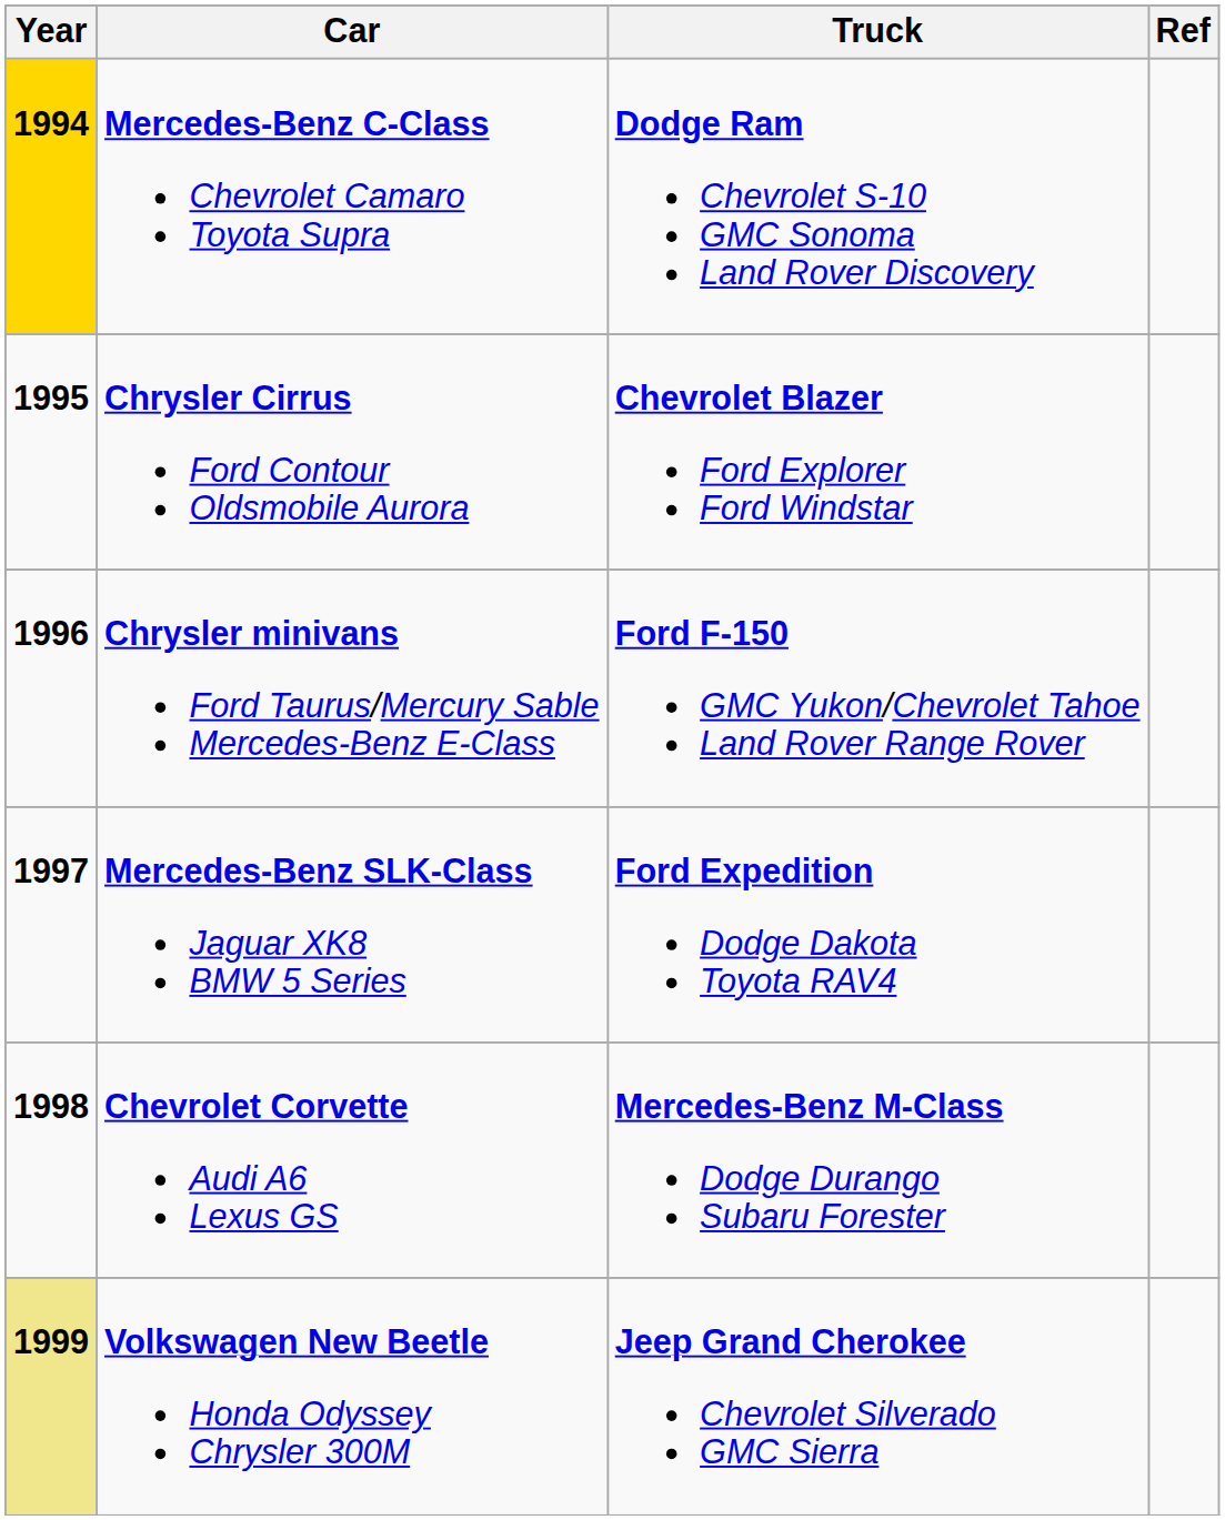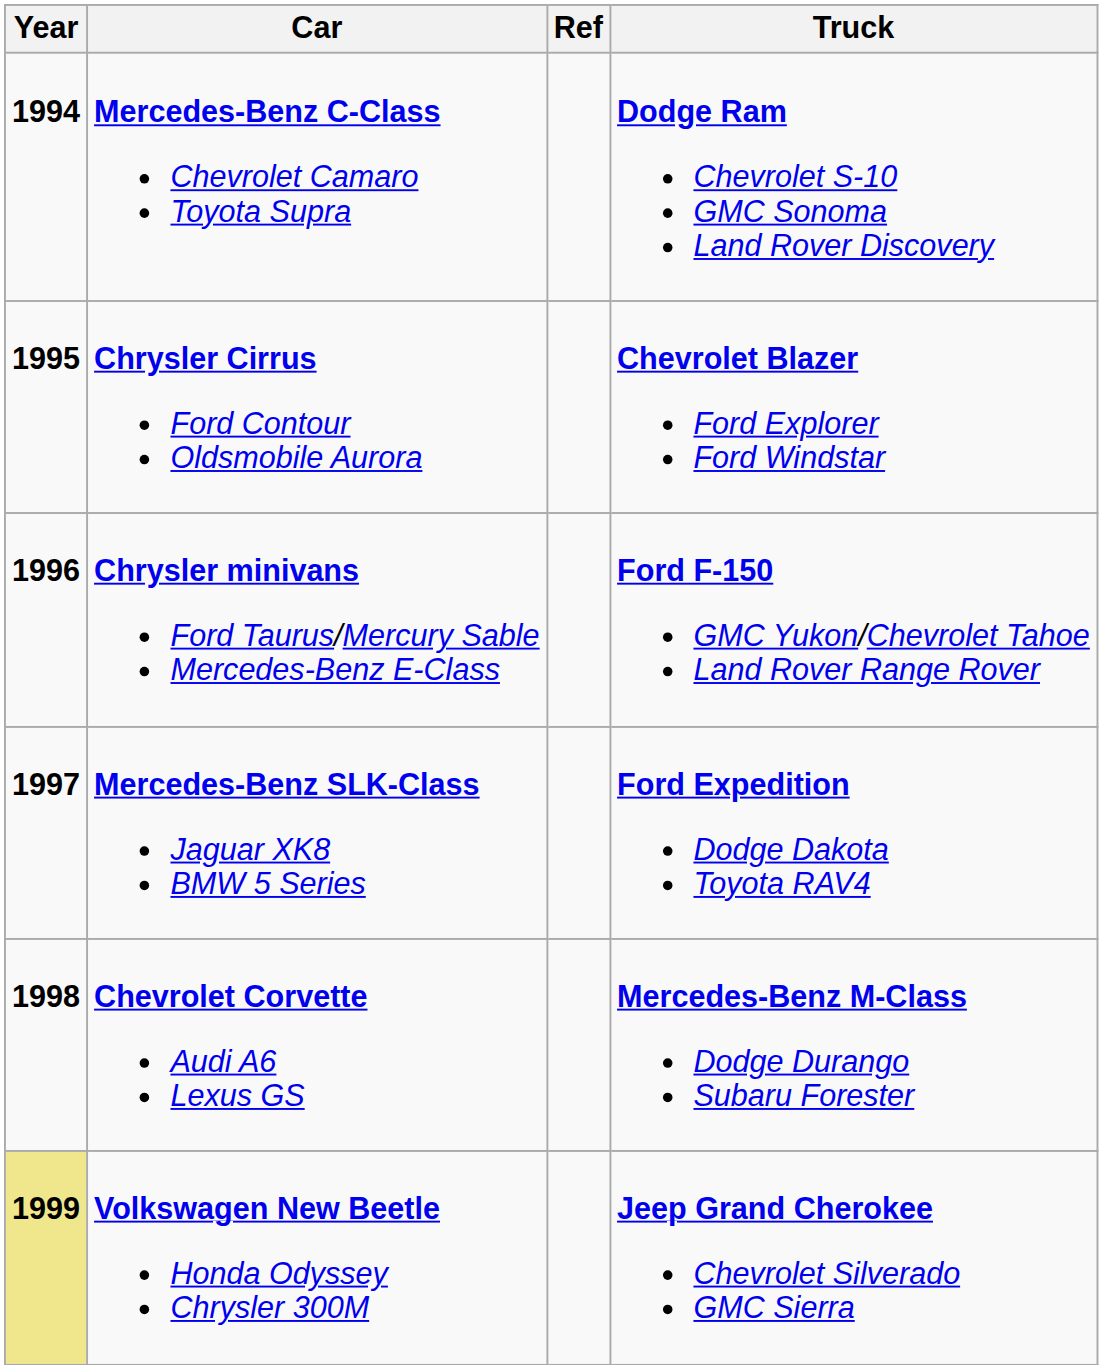 <table class="wikitable">
 <tr>
 <th>Year</th>
 <th>Car</th>
+<th>Ref</th>
 <th>Truck</th>
-<th>Ref</th>
 </tr>
 <tr valign="top">
-<td style="background: gold;"><br><strong>1994</strong></td>
+<td><br><strong>1994</strong></td>
 <td><br><strong><a href='#'>Mercedes-Benz C-Class</a></strong><ul><li><em><a href='#'>Chevrolet Camaro</a></em></li><li><em><a href='#'>Toyota Supra</a></em></li></ul></td>
+<td></td>
 <td><br><strong><a href='#'>Dodge Ram</a></strong><ul><li><em><a href='#'>Chevrolet S-10</a></em></li><li><em><a href='#'>GMC Sonoma</a></em></li><li><em><a href='#'>Land Rover Discovery</a></em></li></ul></td>
-<td></td>
 </tr>
 <tr valign="top">
 <td><br><strong>1995</strong></td>
 <td><br><strong><a href='#'>Chrysler Cirrus</a></strong><ul><li><em><a href='#'>Ford Contour</a></em></li><li><em><a href='#'>Oldsmobile Aurora</a></em></li></ul></td>
+<td></td>
 <td><br><strong><a href='#'>Chevrolet Blazer</a></strong><ul><li><em><a href='#'>Ford Explorer</a></em></li><li><em><a href='#'>Ford Windstar</a></em></li></ul></td>
-<td></td>
 </tr>
 <tr valign="top">
 <td><br><strong>1996</strong></td>
 <td><br><strong><a href='#'>Chrysler minivans</a></strong><ul><li><em><a href='#'>Ford Taurus</a>/<a href='#'>Mercury Sable</a></em></li><li><em><a href='#'>Mercedes-Benz E-Class</a></em></li></ul></td>
+<td></td>
 <td><br><strong><a href='#'>Ford F-150</a></strong><ul><li><em><a href='#'>GMC Yukon</a>/<a href='#'>Chevrolet Tahoe</a></em></li><li><em><a href='#'>Land Rover Range Rover</a></em></li></ul></td>
-<td></td>
 </tr>
 <tr valign="top">
 <td><br><strong>1997</strong></td>
 <td><br><strong><a href='#'>Mercedes-Benz SLK-Class</a></strong><ul><li><em><a href='#'>Jaguar XK8</a></em></li><li><em><a href='#'>BMW 5 Series</a></em></li></ul></td>
+<td></td>
 <td><br><strong><a href='#'>Ford Expedition</a></strong><ul><li><em><a href='#'>Dodge Dakota</a></em></li><li><em><a href='#'>Toyota RAV4</a></em></li></ul></td>
-<td></td>
 </tr>
 <tr valign="top">
 <td><br><strong>1998</strong></td>
 <td><br><strong><a href='#'>Chevrolet Corvette</a></strong><ul><li><em><a href='#'>Audi A6</a></em></li><li><em><a href='#'>Lexus GS</a></em></li></ul></td>
+<td></td>
 <td><br><strong><a href='#'>Mercedes-Benz M-Class</a></strong><ul><li><em><a href='#'>Dodge Durango</a></em></li><li><em><a href='#'>Subaru Forester</a></em></li></ul></td>
-<td></td>
 </tr>
 <tr valign="top">
 <td style="background: khaki;"><br><strong>1999</strong></td>
 <td><br><strong><a href='#'>Volkswagen New Beetle</a></strong><ul><li><a href='#'><em>Honda Odyssey</em></a></li><li><em><a href='#'>Chrysler 300M</a></em></li></ul></td>
+<td></td>
 <td><br><strong><a href='#'>Jeep Grand Cherokee</a></strong><ul><li><em><a href='#'>Chevrolet Silverado</a></em></li><li><em><a href='#'>GMC Sierra</a></em></li></ul></td>
-<td></td>
 </tr>
 </table>
